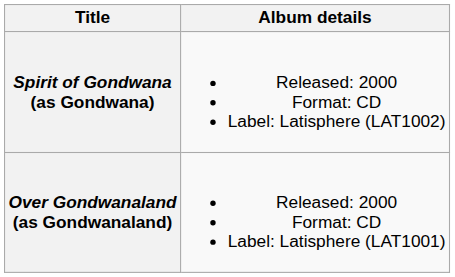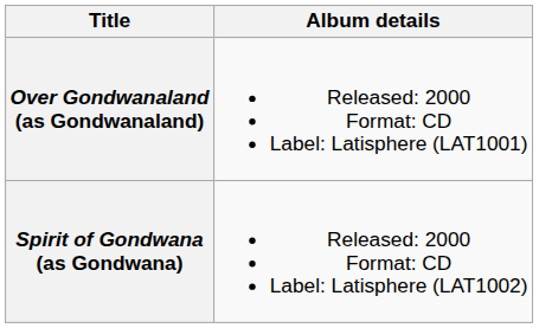 <table class="wikitable plainrowheaders" style="text-align:center;" border="1">
 <tr>
 <th>Title</th>
 <th>Album details</th>
 </tr>
 <tr>
+<th scope="row"><em>Over Gondwanaland</em> <br> (as Gondwanaland)</th>
+<td><br><ul><li>Released: 2000</li><li>Format: CD</li><li>Label: Latisphere (LAT1001)</li></ul></td>
+</tr>
+<tr>
 <th scope="row"><em>Spirit of Gondwana</em> <br> (as Gondwana)</th>
 <td><br><ul><li>Released: 2000</li><li>Format: CD</li><li>Label: Latisphere (LAT1002)</li></ul></td>
 </tr>
-<tr>
-<th scope="row"><em>Over Gondwanaland</em> <br> (as Gondwanaland)</th>
-<td><br><ul><li>Released: 2000</li><li>Format: CD</li><li>Label: Latisphere (LAT1001)</li></ul></td>
-</tr>
 </table>
